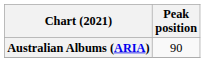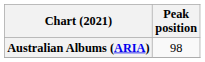 <table class="wikitable sortable plainrowheaders" style="text-align:center">
 <tr>
 <th scope="col">Chart (2021)</th>
 <th scope="col">Peak<br> position</th>
 </tr>
 <tr>
 <th scope="row">Australian Albums (<a href='#'>ARIA</a>)</th>
-<td>90</td>
+<td>98</td>
 </tr>
 <tr>
 </tr>
 </table>
